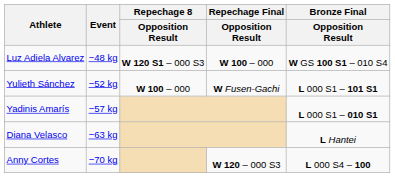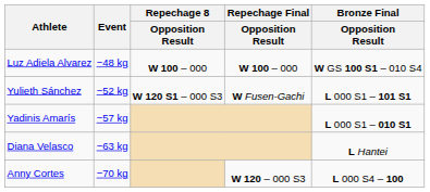 <table class="wikitable" style="font-size:90%">
 <tr>
 <th rowspan="2">Athlete</th>
 <th rowspan="2">Event</th>
 <th>Repechage 8</th>
 <th>Repechage Final</th>
 <th>Bronze Final</th>
 </tr>
 <tr>
 <th>Opposition<br>Result</th>
 <th>Opposition<br>Result</th>
 <th>Opposition<br>Result</th>
 </tr>
 <tr>
 <td><a href='#'>Luz Adiela Alvarez</a></td>
 <td><a href='#'>−48 kg</a></td>
-<td align=center><br><strong>W</strong> <strong>120 S1</strong> – 000 S3</td>
+<td align=center><br><strong>W</strong> <strong>100</strong> – 000</td>
 <td align=center><br><strong>W</strong> <strong>100</strong> – 000</td>
 <td align=center><br><strong>W</strong> GS <strong>100 S1</strong> – 010 S4<br></td>
 </tr>
 <tr>
 <td><a href='#'>Yulieth Sánchez</a></td>
 <td><a href='#'>−52 kg</a></td>
-<td align=center><br><strong>W</strong> <strong>100</strong> – 000</td>
+<td align=center><br><strong>W</strong> <strong>120 S1</strong> – 000 S3</td>
 <td align=center><br><strong>W</strong> <em>Fusen-Gachi</em></td>
 <td align=center><br><strong>L</strong> 000 S1 – <strong>101 S1</strong></td>
 </tr>
 <tr>
 <td><a href='#'>Yadinis Amarís</a></td>
 <td><a href='#'>−57 kg</a></td>
 <td align="center" bgcolor=wheat colspan=2></td>
 <td align=center><br><strong>L</strong> 000 S1 – <strong>010 S1</strong></td>
 </tr>
 <tr>
 <td><a href='#'>Diana Velasco</a></td>
 <td><a href='#'>−63 kg</a></td>
 <td align="center" bgcolor=wheat colspan=2></td>
 <td align=center><br><strong>L</strong> <em>Hantei</em></td>
 </tr>
 <tr>
 <td><a href='#'>Anny Cortes</a></td>
 <td><a href='#'>−70 kg</a></td>
 <td align="center" bgcolor=wheat></td>
 <td align=center><br><strong>W</strong> <strong>120</strong> – 000 S3</td>
 <td align=center><br><strong>L</strong> 000 S4 – <strong>100</strong></td>
 </tr>
 </table>
